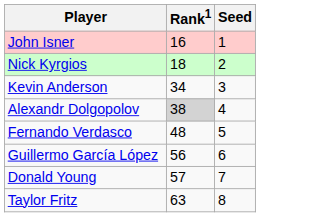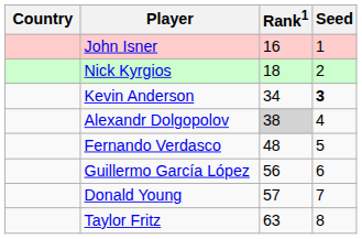 <table class="sortable wikitable">
 <tr>
+<th width="70">Country</th>
 <th width="175">Player</th>
 <th>Rank<sup>1</sup></th>
 <th>Seed</th>
 </tr>
 <tr style="background:#fcc;">
+<td></td>
 <td><a href='#'>John Isner</a></td>
 <td>16</td>
 <td>1</td>
 </tr>
 <tr style="background:#cfc;">
+<td></td>
 <td><a href='#'>Nick Kyrgios</a></td>
 <td>18</td>
 <td>2</td>
 </tr>
 <tr>
+<td></td>
 <td><a href='#'>Kevin Anderson</a></td>
 <td>34</td>
-<td>3</td>
+<td><strong>3</strong></td>
 </tr>
 <tr>
+<td></td>
 <td><a href='#'>Alexandr Dolgopolov</a></td>
 <td style="background: lightgrey;">38</td>
 <td>4</td>
 </tr>
 <tr>
+<td></td>
 <td><a href='#'>Fernando Verdasco</a></td>
 <td>48</td>
 <td>5</td>
 </tr>
 <tr>
+<td></td>
 <td><a href='#'>Guillermo García López</a></td>
 <td>56</td>
 <td>6</td>
 </tr>
 <tr>
+<td></td>
 <td><a href='#'>Donald Young</a></td>
 <td>57</td>
 <td>7</td>
 </tr>
 <tr>
+<td></td>
 <td><a href='#'>Taylor Fritz</a></td>
 <td>63</td>
 <td>8</td>
 </tr>
 </table>
